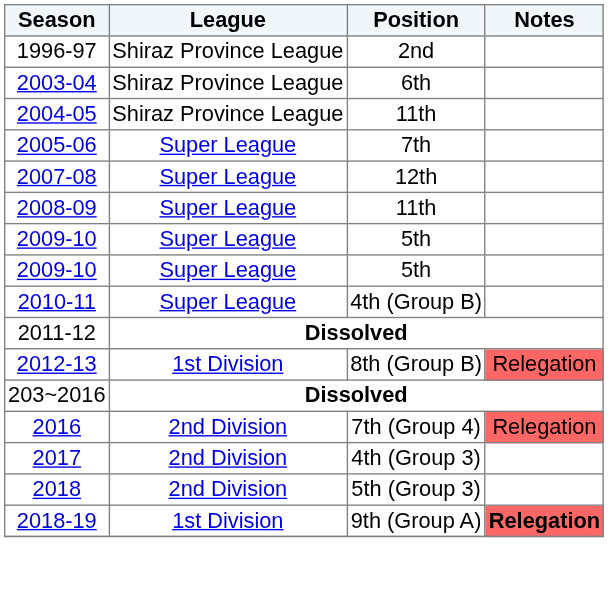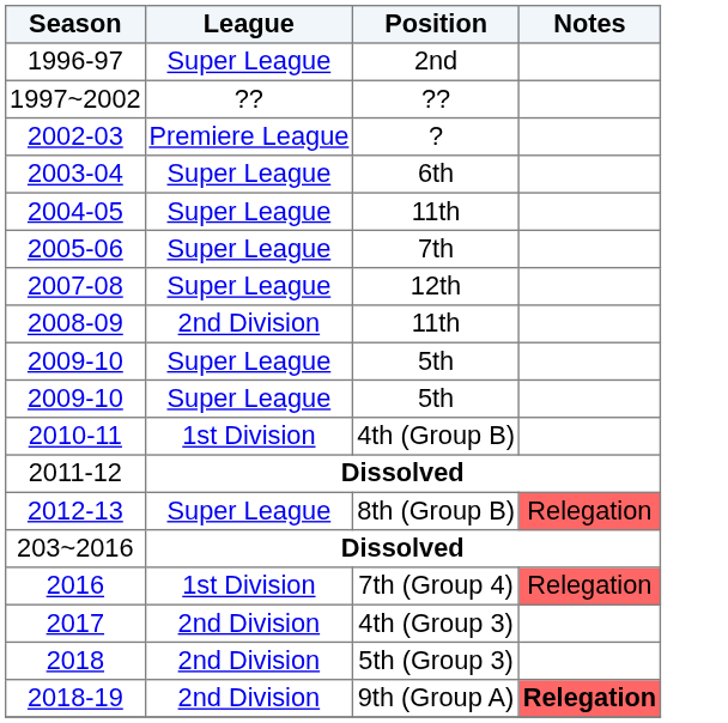 <table border="1" cellpadding="2" style="border-collapse:collapse; text-align:center; font-size:normal;">
 <tr style="background:#f0f6fa;">
 <th>Season</th>
 <th>League</th>
 <th>Position</th>
 <th>Notes</th>
 </tr>
 <tr>
 <td>1996-97</td>
-<td>Shiraz Province League</td>
+<td><a href='#'>Super League</a></td>
 <td>2nd</td>
 <td></td>
 </tr>
 <tr>
+<td>1997~2002</td>
+<td>??</td>
+<td>??</td>
+<td></td>
+</tr>
+<tr>
+<td><a href='#'>2002-03</a></td>
+<td><a href='#'>Premiere League</a></td>
+<td>?</td>
+<td></td>
+</tr>
+<tr>
 <td><a href='#'>2003-04</a></td>
-<td>Shiraz Province League</td>
+<td><a href='#'>Super League</a></td>
 <td>6th</td>
 <td></td>
 </tr>
 <tr>
 <td><a href='#'>2004-05</a></td>
-<td>Shiraz Province League</td>
+<td><a href='#'>Super League</a></td>
 <td>11th</td>
 <td></td>
 </tr>
 <tr>
 <td><a href='#'>2005-06</a></td>
 <td><a href='#'>Super League</a></td>
 <td>7th</td>
 <td></td>
 </tr>
 <tr>
 <td><a href='#'>2007-08</a></td>
 <td><a href='#'>Super League</a></td>
 <td>12th</td>
 <td></td>
 </tr>
 <tr>
 <td><a href='#'>2008-09</a></td>
-<td><a href='#'>Super League</a></td>
+<td><a href='#'>2nd Division</a></td>
 <td>11th</td>
 <td></td>
 </tr>
 <tr>
 <td><a href='#'>2009-10</a></td>
 <td><a href='#'>Super League</a></td>
 <td>5th</td>
 <td></td>
 </tr>
 <tr>
 <td><a href='#'>2009-10</a></td>
 <td><a href='#'>Super League</a></td>
 <td>5th</td>
 <td></td>
 </tr>
 <tr>
 <td><a href='#'>2010-11</a></td>
-<td><a href='#'>Super League</a></td>
+<td><a href='#'>1st Division</a></td>
 <td>4th (Group B)</td>
 <td></td>
 </tr>
 <tr>
 <td>2011-12</td>
 <th colspan=3>Dissolved</th>
 </tr>
 <tr>
 <td><a href='#'>2012-13</a></td>
-<td><a href='#'>1st Division</a></td>
+<td><a href='#'>Super League</a></td>
 <td>8th (Group B)</td>
 <td bgcolor=FF6666>Relegation</td>
 </tr>
 <tr>
 <td>203~2016</td>
 <th colspan=3>Dissolved</th>
 </tr>
 <tr>
 <td><a href='#'>2016</a></td>
-<td><a href='#'>2nd Division</a></td>
+<td><a href='#'>1st Division</a></td>
 <td>7th (Group 4)</td>
 <td bgcolor=FF6666>Relegation</td>
 </tr>
 <tr>
 <td><a href='#'>2017</a></td>
 <td><a href='#'>2nd Division</a></td>
 <td>4th (Group 3)</td>
 <td></td>
 </tr>
 <tr>
 <td><a href='#'>2018</a></td>
 <td><a href='#'>2nd Division</a></td>
 <td>5th (Group 3)</td>
 <td></td>
 </tr>
 <tr>
 <td><a href='#'>2018-19</a></td>
-<td><a href='#'>1st Division</a></td>
+<td><a href='#'>2nd Division</a></td>
 <td>9th (Group A)</td>
 <td bgcolor=FF6666><strong>Relegation</strong></td>
 </tr>
 <tr>
 </tr>
 </table>
